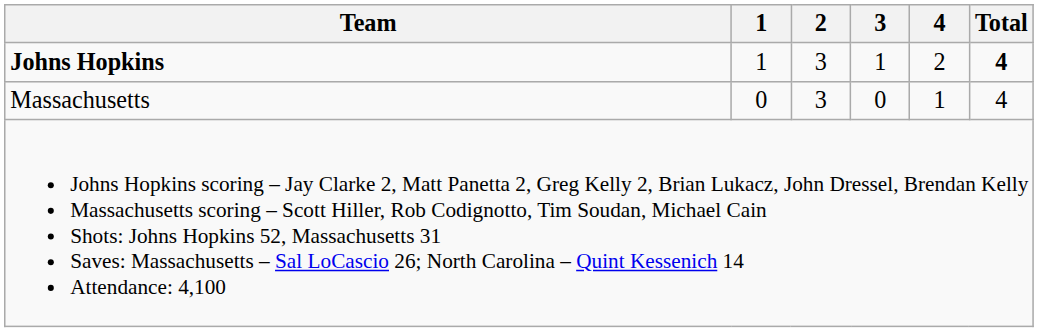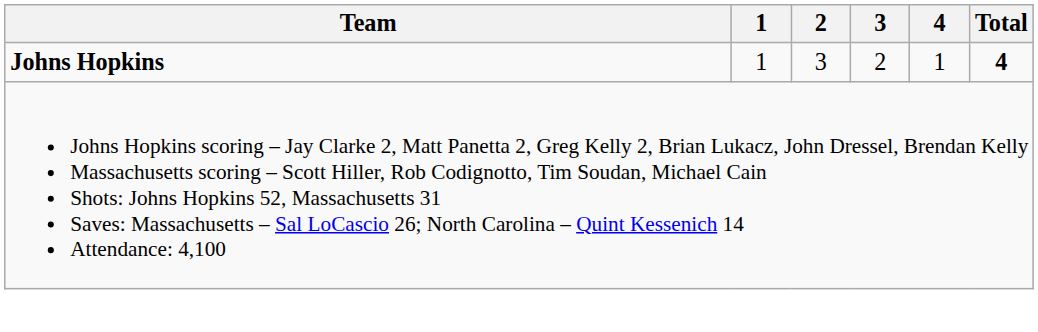 <table class="wikitable" style="text-align:center; max-width:45em">
 <tr>
 <th>Team</th>
 <th style="width:2em">1</th>
 <th style="width:2em">2</th>
 <th style="width:2em">3</th>
 <th style="width:2em">4</th>
 <th style="width:2em">Total</th>
 </tr>
 <tr>
 <td style="text-align:left"><strong>Johns Hopkins</strong></td>
 <td>1</td>
 <td>3</td>
+<td>2</td>
 <td>1</td>
-<td>2</td>
 <td><strong>4</strong></td>
-</tr>
-<tr>
-<td style="text-align:left">Massachusetts</td>
-<td>0</td>
-<td>3</td>
-<td>0</td>
-<td>1</td>
-<td>4</td>
 </tr>
 <tr>
 <td colspan=6 style="font-size:88%; text-align:left"><br><ul><li>Johns Hopkins scoring – Jay Clarke 2, Matt Panetta 2, Greg Kelly 2, Brian Lukacz, John Dressel, Brendan Kelly</li><li>Massachusetts scoring – Scott Hiller, Rob Codignotto, Tim Soudan, Michael Cain</li><li>Shots: Johns Hopkins 52, Massachusetts 31</li><li>Saves: Massachusetts – <a href='#'>Sal LoCascio</a> 26; North Carolina – <a href='#'>Quint Kessenich</a> 14</li><li>Attendance: 4,100</li></ul></td>
 </tr>
 </table>
